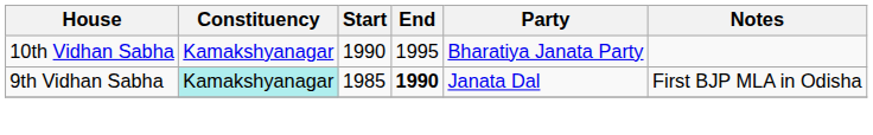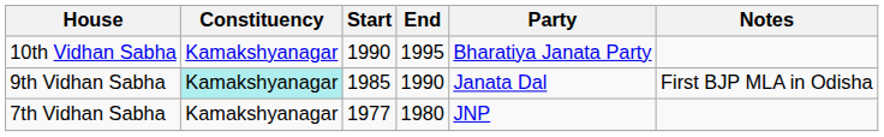 <table class="sortable wikitable" style="text-align:left;">
 <tr>
 <th>House</th>
 <th>Constituency</th>
 <th>Start</th>
 <th>End</th>
 <th>Party</th>
 <th>Notes</th>
 </tr>
 <tr>
 <td>10th <a href='#'>Vidhan Sabha</a></td>
 <td><a href='#'>Kamakshyanagar</a></td>
 <td>1990</td>
 <td>1995</td>
 <td><a href='#'>Bharatiya Janata Party</a></td>
 <td></td>
 </tr>
 <tr>
 <td>9th Vidhan Sabha</td>
 <td style="background: paleturquoise;">Kamakshyanagar</td>
 <td>1985</td>
-<td><strong>1990</strong></td>
+<td>1990</td>
 <td><a href='#'>Janata Dal</a></td>
 <td>First BJP MLA in Odisha</td>
 </tr>
 <tr>
+<td>7th Vidhan Sabha</td>
+<td>Kamakshyanagar</td>
+<td>1977</td>
+<td>1980</td>
+<td><a href='#'>JNP</a></td>
+<td></td>
+</tr>
+<tr>
 </tr>
 </table>
